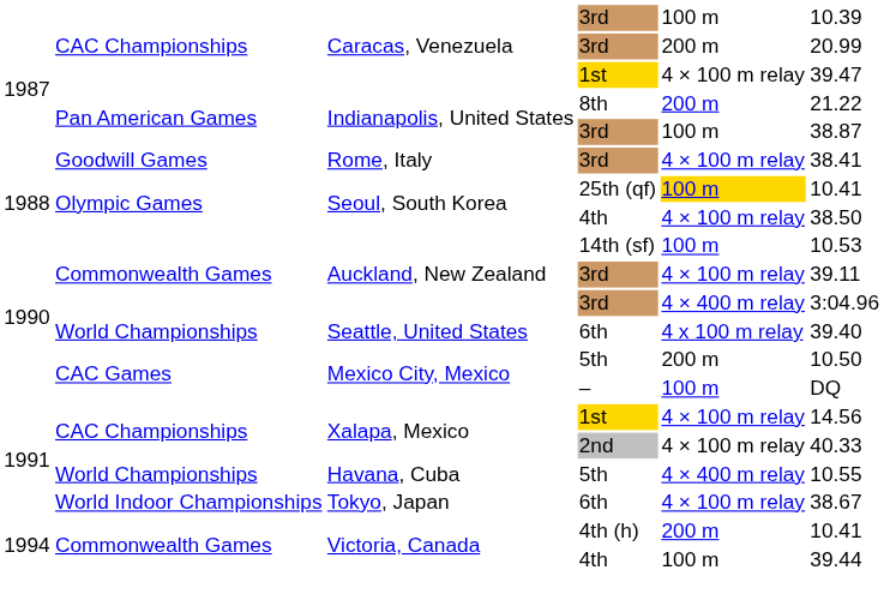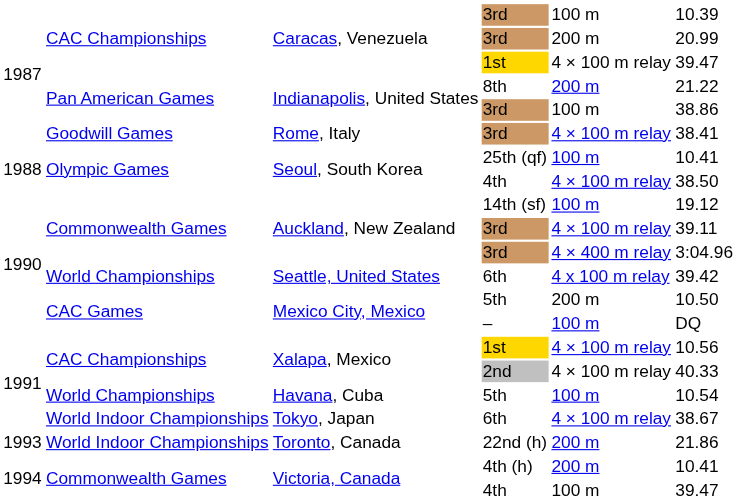 <table>
 <tr>
 <td rowspan=6>1987</td>
 <td rowspan=3><a href='#'>CAC Championships</a></td>
 <td rowspan=3><a href='#'>Caracas</a>, Venezuela</td>
 <td bgcolor=cc9966>3rd</td>
 <td>100 m</td>
 <td>10.39</td>
 </tr>
 <tr>
 <td bgcolor=cc9966>3rd</td>
 <td>200 m</td>
 <td>20.99</td>
 </tr>
 <tr>
 <td bgcolor=gold>1st</td>
 <td>4 × 100 m relay</td>
 <td>39.47</td>
 </tr>
 <tr>
 <td rowspan=2><a href='#'>Pan American Games</a></td>
 <td rowspan=2><a href='#'>Indianapolis</a>, United States</td>
 <td>8th</td>
 <td><a href='#'>200 m</a></td>
 <td>21.22</td>
 </tr>
 <tr>
 <td bgcolor=cc9966>3rd</td>
 <td>100 m</td>
-<td>38.87</td>
+<td>38.86</td>
 </tr>
 <tr>
 <td><a href='#'>Goodwill Games</a></td>
 <td><a href='#'>Rome</a>, Italy</td>
 <td bgcolor=cc9966>3rd</td>
 <td><a href='#'>4 × 100 m relay</a></td>
 <td>38.41</td>
 </tr>
 <tr>
 <td rowspan=2>1988</td>
 <td rowspan=2><a href='#'>Olympic Games</a></td>
 <td rowspan=2><a href='#'>Seoul</a>, South Korea</td>
 <td>25th (qf)</td>
-<td style="background: gold;"><a href='#'>100 m</a></td>
+<td><a href='#'>100 m</a></td>
 <td>10.41</td>
 </tr>
 <tr>
 <td>4th</td>
 <td><a href='#'>4 × 100 m relay</a></td>
 <td>38.50</td>
 </tr>
 <tr>
 <td rowspan=6>1990</td>
 <td rowspan=3><a href='#'>Commonwealth Games</a></td>
 <td rowspan=3><a href='#'>Auckland</a>, New Zealand</td>
 <td>14th (sf)</td>
 <td><a href='#'>100 m</a></td>
-<td>10.53</td>
+<td>19.12</td>
 </tr>
 <tr>
 <td bgcolor=cc9966>3rd</td>
 <td><a href='#'>4 × 100 m relay</a></td>
 <td>39.11</td>
 </tr>
 <tr>
 <td bgcolor=cc9966>3rd</td>
 <td><a href='#'>4 × 400 m relay</a></td>
 <td>3:04.96</td>
 </tr>
 <tr>
 <td><a href='#'>World Championships</a></td>
 <td><a href='#'>Seattle, United States</a></td>
 <td>6th</td>
 <td><a href='#'>4 x 100 m relay</a></td>
-<td>39.40</td>
+<td>39.42</td>
 </tr>
 <tr>
 <td rowspan=2><a href='#'>CAC Games</a></td>
 <td rowspan=2><a href='#'>Mexico City, Mexico</a></td>
 <td>5th</td>
 <td>200 m</td>
 <td>10.50</td>
 </tr>
 <tr>
 <td>–</td>
 <td><a href='#'>100 m</a></td>
 <td>DQ</td>
 </tr>
 <tr>
 <td rowspan=4>1991</td>
 <td rowspan=2><a href='#'>CAC Championships</a></td>
 <td rowspan=2><a href='#'>Xalapa</a>, Mexico</td>
 <td bgcolor=gold>1st</td>
 <td><a href='#'>4 × 100 m relay</a></td>
-<td>14.56</td>
+<td>10.56</td>
 </tr>
 <tr>
 <td bgcolor=silver>2nd</td>
 <td>4 × 100 m relay</td>
 <td>40.33</td>
 </tr>
 <tr>
 <td><a href='#'>World Championships</a></td>
 <td><a href='#'>Havana</a>, Cuba</td>
 <td>5th</td>
-<td><a href='#'>4 × 400 m relay</a></td>
-<td>10.55</td>
+<td><a href='#'>100 m</a></td>
+<td>10.54</td>
 </tr>
 <tr>
 <td><a href='#'>World Indoor Championships</a></td>
 <td><a href='#'>Tokyo</a>, Japan</td>
 <td>6th</td>
 <td><a href='#'>4 × 100 m relay</a></td>
 <td>38.67</td>
+</tr>
+<tr>
+<td>1993</td>
+<td><a href='#'>World Indoor Championships</a></td>
+<td><a href='#'>Toronto</a>, Canada</td>
+<td>22nd (h)</td>
+<td><a href='#'>200 m</a></td>
+<td>21.86</td>
 </tr>
 <tr>
 <td rowspan=2>1994</td>
 <td rowspan=2><a href='#'>Commonwealth Games</a></td>
 <td rowspan=2><a href='#'>Victoria, Canada</a></td>
 <td>4th (h)</td>
 <td><a href='#'>200 m</a></td>
 <td>10.41</td>
 </tr>
 <tr>
 <td>4th</td>
 <td>100 m</td>
-<td>39.44</td>
+<td>39.47</td>
 </tr>
 </table>
